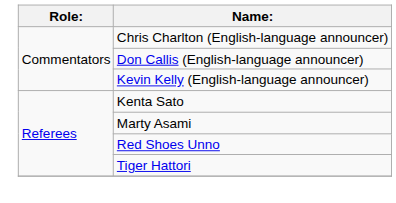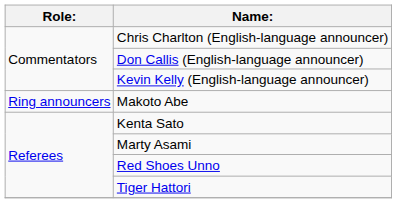 <table class=wikitable style="font-size:90%; margin: 0.5em 0 0.5em 1em; float: right; clear: right;">
 <tr>
 <th>Role:</th>
 <th>Name:</th>
 </tr>
 <tr>
 <td rowspan=3>Commentators</td>
 <td>Chris Charlton (English-language announcer)</td>
 </tr>
 <tr>
 <td><a href='#'>Don Callis</a> (English-language announcer)</td>
 </tr>
 <tr>
 <td><a href='#'>Kevin Kelly</a> (English-language announcer)</td>
+</tr>
+<tr>
+<td rowspan=1><a href='#'>Ring announcers</a></td>
+<td>Makoto Abe</td>
 </tr>
 <tr>
 <td rowspan=4><a href='#'>Referees</a></td>
 <td>Kenta Sato</td>
 </tr>
 <tr>
 <td>Marty Asami</td>
 </tr>
 <tr>
 <td><a href='#'>Red Shoes Unno</a></td>
 </tr>
 <tr>
 <td><a href='#'>Tiger Hattori</a></td>
 </tr>
 <tr>
 </tr>
 </table>
